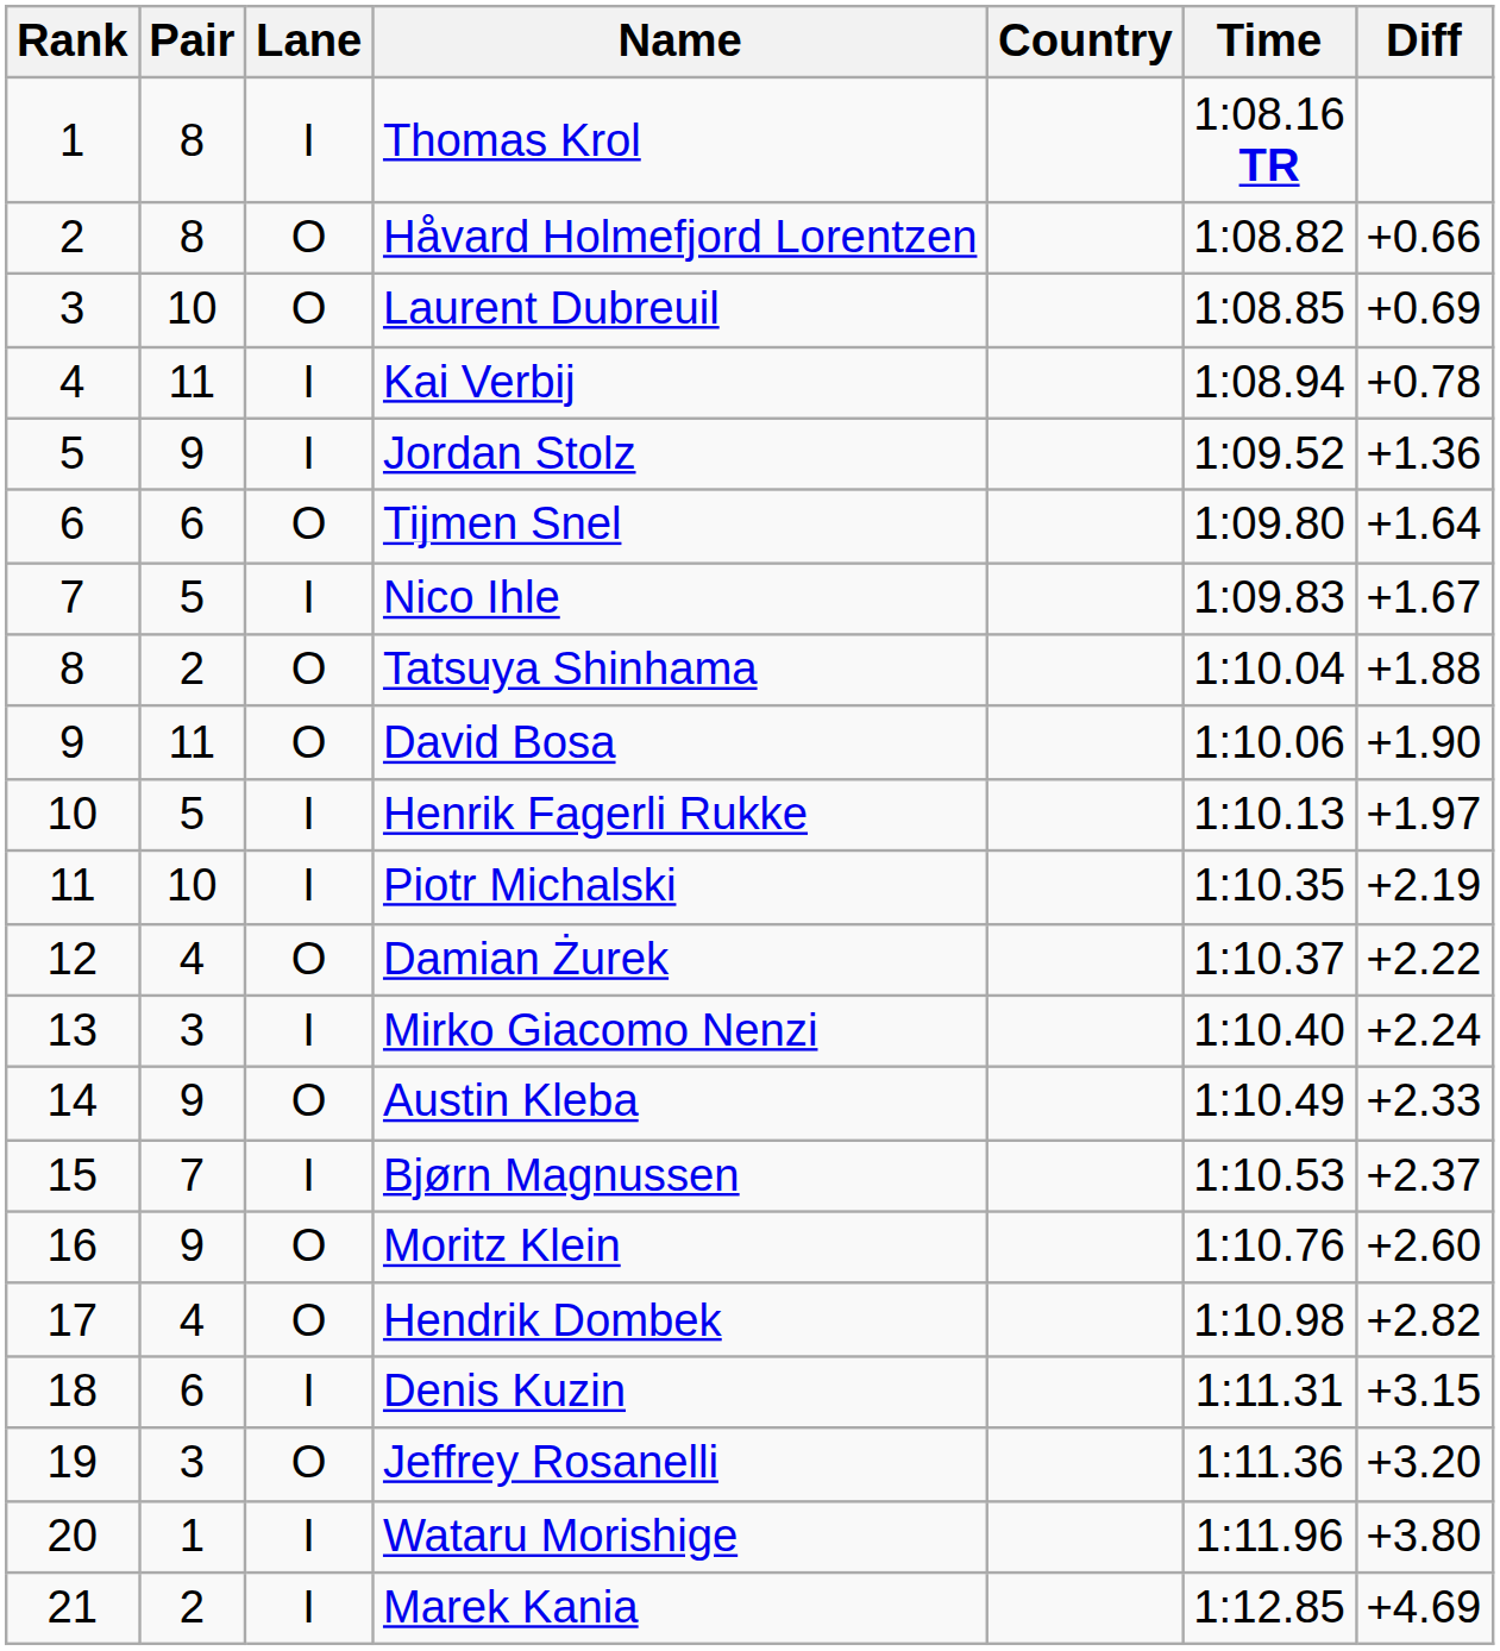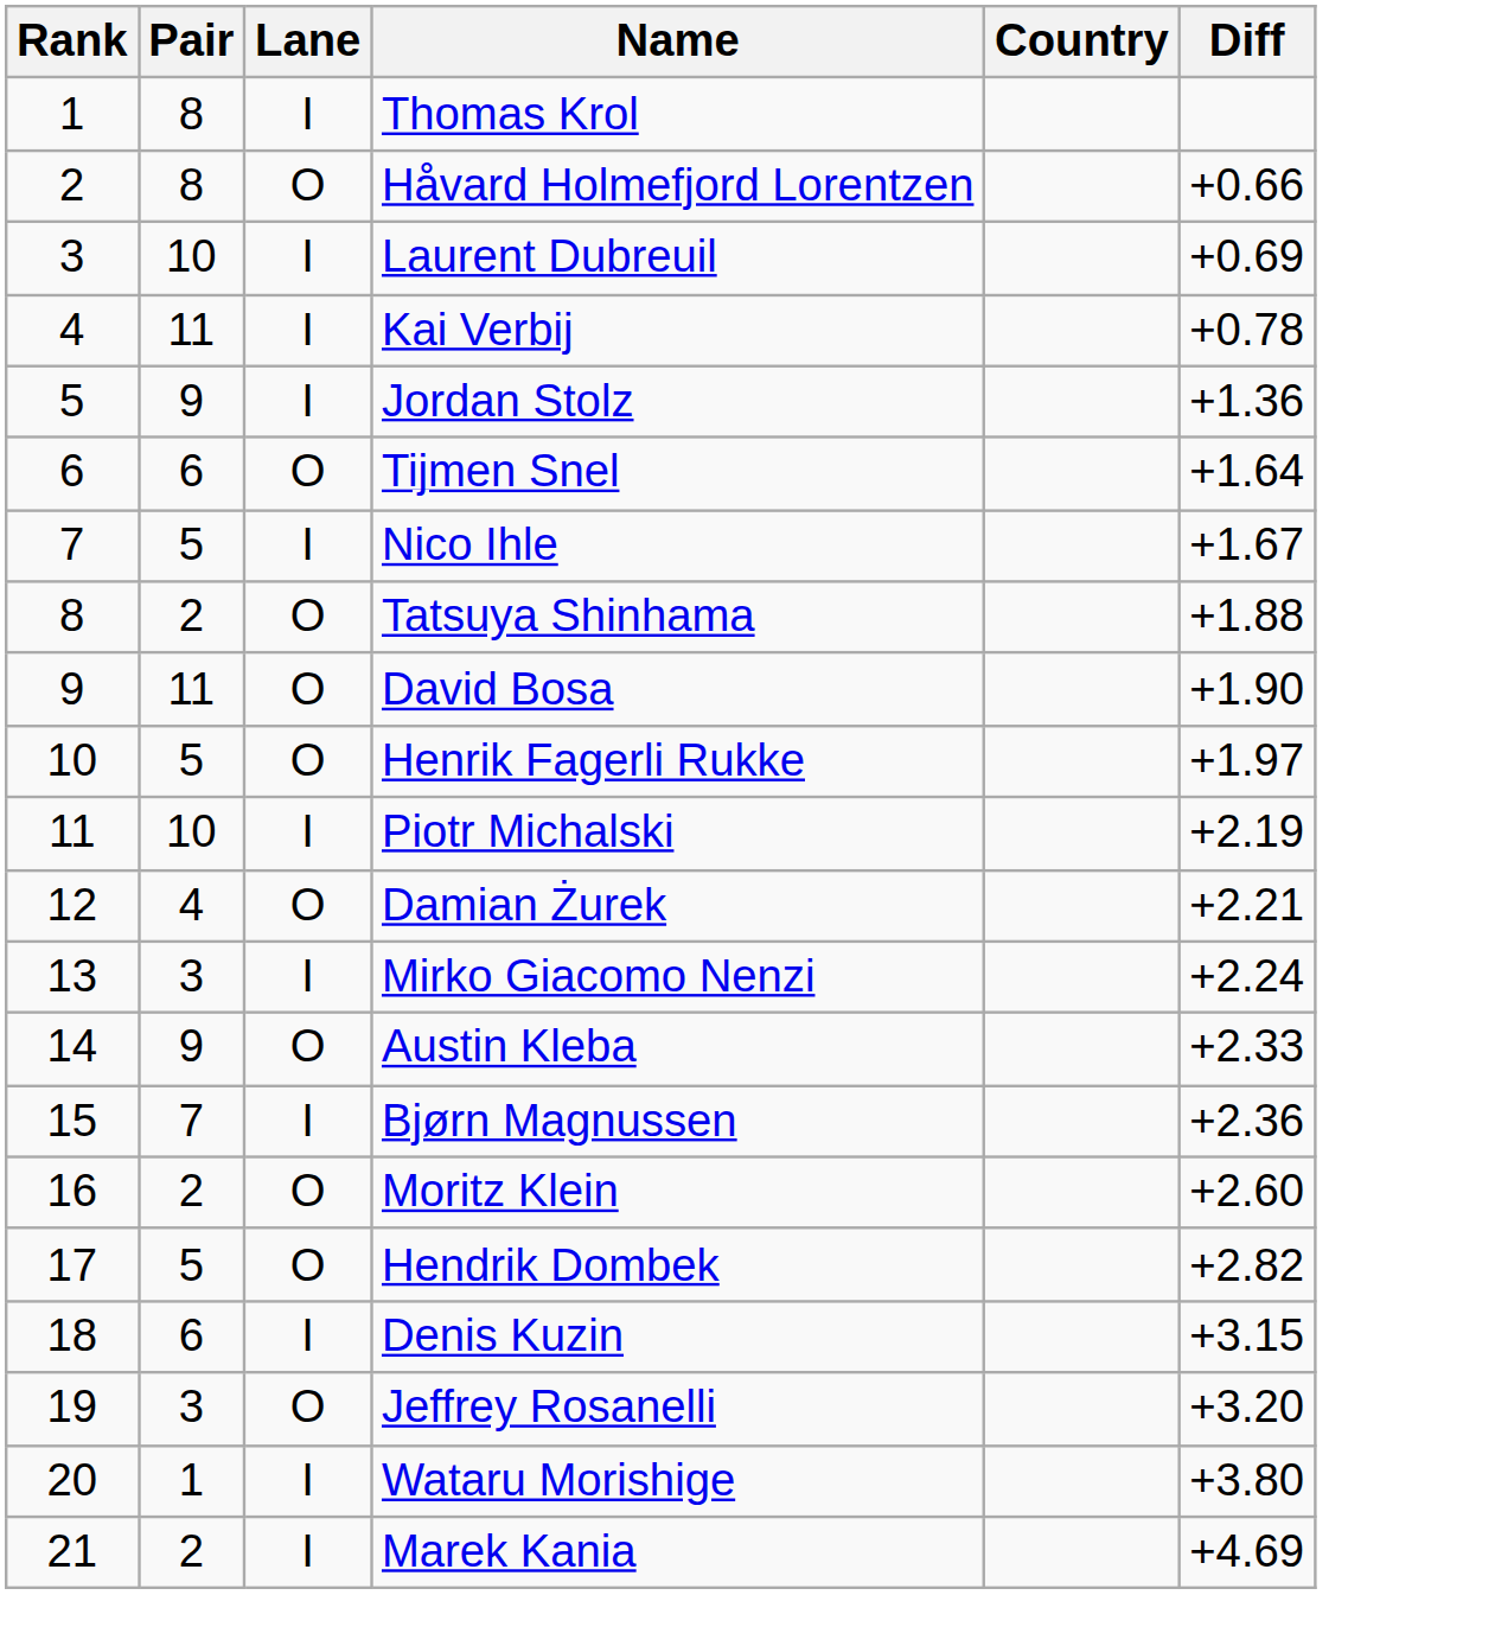 <table class="wikitable sortable" style="text-align:center">
 <tr>
 <th>Rank</th>
 <th>Pair</th>
 <th>Lane</th>
 <th>Name</th>
 <th>Country</th>
-<th>Time</th>
 <th>Diff</th>
 </tr>
 <tr>
 <td>1</td>
 <td>8</td>
 <td>I</td>
 <td align=left><a href='#'>Thomas Krol</a></td>
 <td align=left></td>
-<td>1:08.16<br><strong><a href='#'>TR</a></strong></td>
 <td></td>
 </tr>
 <tr>
 <td>2</td>
 <td>8</td>
 <td>O</td>
 <td align=left><a href='#'>Håvard Holmefjord Lorentzen</a></td>
 <td align=left></td>
-<td>1:08.82</td>
 <td>+0.66</td>
 </tr>
 <tr>
 <td>3</td>
 <td>10</td>
-<td>O</td>
+<td>I</td>
 <td align=left><a href='#'>Laurent Dubreuil</a></td>
 <td align=left></td>
-<td>1:08.85</td>
 <td>+0.69</td>
 </tr>
 <tr>
 <td>4</td>
 <td>11</td>
 <td>I</td>
 <td align=left><a href='#'>Kai Verbij</a></td>
 <td align=left></td>
-<td>1:08.94</td>
 <td>+0.78</td>
 </tr>
 <tr>
 <td>5</td>
 <td>9</td>
 <td>I</td>
 <td align=left><a href='#'>Jordan Stolz</a></td>
 <td align=left></td>
-<td>1:09.52</td>
 <td>+1.36</td>
 </tr>
 <tr>
 <td>6</td>
 <td>6</td>
 <td>O</td>
 <td align=left><a href='#'>Tijmen Snel</a></td>
 <td align=left></td>
-<td>1:09.80</td>
 <td>+1.64</td>
 </tr>
 <tr>
 <td>7</td>
 <td>5</td>
 <td>I</td>
 <td align=left><a href='#'>Nico Ihle</a></td>
 <td align=left></td>
-<td>1:09.83</td>
 <td>+1.67</td>
 </tr>
 <tr>
 <td>8</td>
 <td>2</td>
 <td>O</td>
 <td align=left><a href='#'>Tatsuya Shinhama</a></td>
 <td align=left></td>
-<td>1:10.04</td>
 <td>+1.88</td>
 </tr>
 <tr>
 <td>9</td>
 <td>11</td>
 <td>O</td>
 <td align=left><a href='#'>David Bosa</a></td>
 <td align=left></td>
-<td>1:10.06</td>
 <td>+1.90</td>
 </tr>
 <tr>
 <td>10</td>
 <td>5</td>
-<td>I</td>
+<td>O</td>
 <td align=left><a href='#'>Henrik Fagerli Rukke</a></td>
 <td align=left></td>
-<td>1:10.13</td>
 <td>+1.97</td>
 </tr>
 <tr>
 <td>11</td>
 <td>10</td>
 <td>I</td>
 <td align=left><a href='#'>Piotr Michalski</a></td>
 <td align=left></td>
-<td>1:10.35</td>
 <td>+2.19</td>
 </tr>
 <tr>
 <td>12</td>
 <td>4</td>
 <td>O</td>
 <td align=left><a href='#'>Damian Żurek</a></td>
 <td align=left></td>
-<td>1:10.37</td>
-<td>+2.22</td>
+<td>+2.21</td>
 </tr>
 <tr>
 <td>13</td>
 <td>3</td>
 <td>I</td>
 <td align=left><a href='#'>Mirko Giacomo Nenzi</a></td>
 <td align=left></td>
-<td>1:10.40</td>
 <td>+2.24</td>
 </tr>
 <tr>
 <td>14</td>
 <td>9</td>
 <td>O</td>
 <td align=left><a href='#'>Austin Kleba</a></td>
 <td align=left></td>
-<td>1:10.49</td>
 <td>+2.33</td>
 </tr>
 <tr>
 <td>15</td>
 <td>7</td>
 <td>I</td>
 <td align=left><a href='#'>Bjørn Magnussen</a></td>
 <td align=left></td>
-<td>1:10.53</td>
-<td>+2.37</td>
+<td>+2.36</td>
 </tr>
 <tr>
 <td>16</td>
-<td>9</td>
+<td>2</td>
 <td>O</td>
 <td align=left><a href='#'>Moritz Klein</a></td>
 <td align=left></td>
-<td>1:10.76</td>
 <td>+2.60</td>
 </tr>
 <tr>
 <td>17</td>
-<td>4</td>
+<td>5</td>
 <td>O</td>
 <td align=left><a href='#'>Hendrik Dombek</a></td>
 <td align=left></td>
-<td>1:10.98</td>
 <td>+2.82</td>
 </tr>
 <tr>
 <td>18</td>
 <td>6</td>
 <td>I</td>
 <td align=left><a href='#'>Denis Kuzin</a></td>
 <td align=left></td>
-<td>1:11.31</td>
 <td>+3.15</td>
 </tr>
 <tr>
 <td>19</td>
 <td>3</td>
 <td>O</td>
 <td align=left><a href='#'>Jeffrey Rosanelli</a></td>
 <td align=left></td>
-<td>1:11.36</td>
 <td>+3.20</td>
 </tr>
 <tr>
 <td>20</td>
 <td>1</td>
 <td>I</td>
 <td align=left><a href='#'>Wataru Morishige</a></td>
 <td align=left></td>
-<td>1:11.96</td>
 <td>+3.80</td>
 </tr>
 <tr>
 <td>21</td>
 <td>2</td>
 <td>I</td>
 <td align=left><a href='#'>Marek Kania</a></td>
 <td align=left></td>
-<td>1:12.85</td>
 <td>+4.69</td>
 </tr>
 </table>
